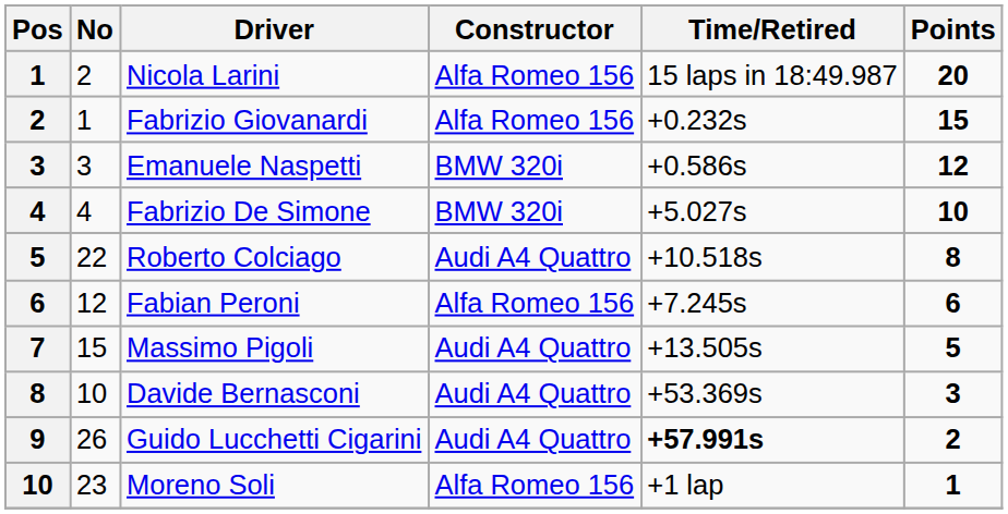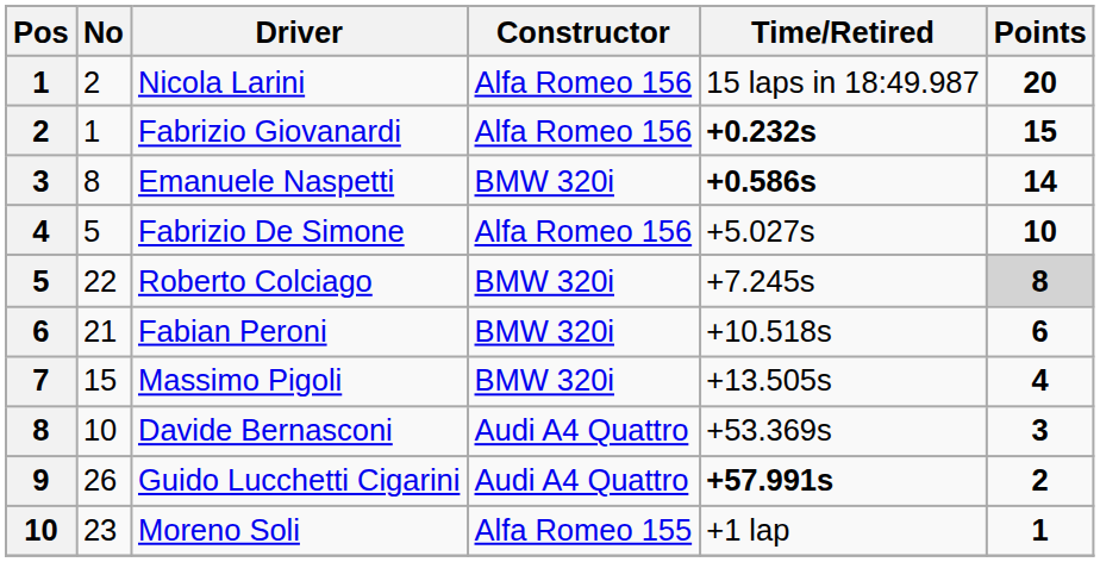 <table class="wikitable" style="font-size: 80%;">
 <tr>
 <th>Pos</th>
 <th>No</th>
 <th>Driver</th>
 <th>Constructor</th>
 <th>Time/Retired</th>
 <th>Points</th>
 </tr>
 <tr>
 <th>1</th>
 <td>2</td>
 <td> <a href='#'>Nicola Larini</a></td>
 <td><a href='#'>Alfa Romeo 156</a></td>
 <td>15 laps in 18:49.987</td>
 <td align=center><strong>20</strong></td>
 </tr>
 <tr>
 <th>2</th>
 <td>1</td>
 <td> <a href='#'>Fabrizio Giovanardi</a></td>
 <td><a href='#'>Alfa Romeo 156</a></td>
-<td>+0.232s</td>
+<td><strong>+0.232s</strong></td>
 <td align=center><strong>15</strong></td>
 </tr>
 <tr>
 <th>3</th>
-<td>3</td>
+<td>8</td>
 <td> <a href='#'>Emanuele Naspetti</a></td>
 <td><a href='#'>BMW 320i</a></td>
-<td>+0.586s</td>
-<td align=center><strong>12</strong></td>
+<td><strong>+0.586s</strong></td>
+<td align=center><strong>14</strong></td>
 </tr>
 <tr>
 <th>4</th>
-<td>4</td>
+<td>5</td>
 <td> <a href='#'>Fabrizio De Simone</a></td>
-<td><a href='#'>BMW 320i</a></td>
+<td><a href='#'>Alfa Romeo 156</a></td>
 <td>+5.027s</td>
 <td align=center><strong>10</strong></td>
 </tr>
 <tr>
 <th>5</th>
 <td>22</td>
 <td> <a href='#'>Roberto Colciago</a></td>
-<td><a href='#'>Audi A4 Quattro</a></td>
-<td>+10.518s</td>
-<td align=center><strong>8</strong></td>
+<td><a href='#'>BMW 320i</a></td>
+<td>+7.245s</td>
+<td align=center style="background: lightgrey;"><strong>8</strong></td>
 </tr>
 <tr>
 <th>6</th>
-<td>12</td>
+<td>21</td>
 <td> <a href='#'>Fabian Peroni</a></td>
-<td><a href='#'>Alfa Romeo 156</a></td>
-<td>+7.245s</td>
+<td><a href='#'>BMW 320i</a></td>
+<td>+10.518s</td>
 <td align=center><strong>6</strong></td>
 </tr>
 <tr>
 <th>7</th>
 <td>15</td>
 <td> <a href='#'>Massimo Pigoli</a></td>
-<td><a href='#'>Audi A4 Quattro</a></td>
+<td><a href='#'>BMW 320i</a></td>
 <td>+13.505s</td>
-<td align=center><strong>5</strong></td>
+<td align=center><strong>4</strong></td>
 </tr>
 <tr>
 <th>8</th>
 <td>10</td>
 <td> <a href='#'>Davide Bernasconi</a></td>
 <td><a href='#'>Audi A4 Quattro</a></td>
 <td>+53.369s</td>
 <td align=center><strong>3</strong></td>
 </tr>
 <tr>
 <th>9</th>
 <td>26</td>
 <td> <a href='#'>Guido Lucchetti Cigarini</a></td>
 <td><a href='#'>Audi A4 Quattro</a></td>
 <td><strong>+57.991s</strong></td>
 <td align=center><strong>2</strong></td>
 </tr>
 <tr>
 <th>10</th>
 <td>23</td>
 <td> <a href='#'>Moreno Soli</a></td>
-<td><a href='#'>Alfa Romeo 156</a></td>
+<td><a href='#'>Alfa Romeo 155</a></td>
 <td>+1 lap</td>
 <td align=center><strong>1</strong></td>
 </tr>
 <tr>
 </tr>
 </table>
